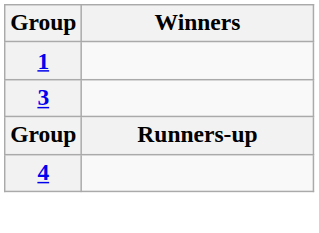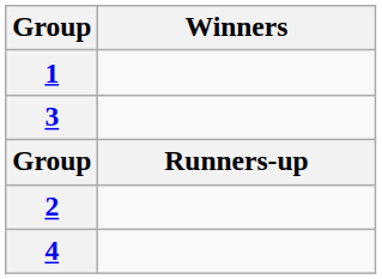 <table class="wikitable">
 <tr>
 <th>Group</th>
 <th width="150">Winners</th>
 </tr>
 <tr>
 <th><a href='#'>1</a></th>
 <td></td>
 </tr>
 <tr>
 <th><a href='#'>3</a></th>
 <td></td>
 </tr>
 <tr>
 <th>Group</th>
 <th width="150">Runners-up</th>
 </tr>
 <tr>
+<th><a href='#'>2</a></th>
+<td></td>
+</tr>
+<tr>
 <th><a href='#'>4</a></th>
 <td></td>
 </tr>
 </table>
